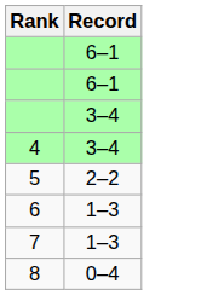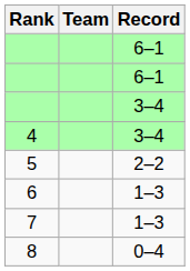 <table class="wikitable">
 <tr>
 <th>Rank</th>
+<th>Team</th>
 <th>Record</th>
 </tr>
 <tr bgcolor="#aaffaa">
 <td align=center></td>
+<td></td>
 <td align=center>6–1</td>
 </tr>
 <tr bgcolor="#aaffaa">
 <td align=center></td>
+<td></td>
 <td align=center>6–1</td>
 </tr>
 <tr bgcolor="#aaffaa">
 <td align=center></td>
+<td></td>
 <td align=center>3–4</td>
 </tr>
 <tr bgcolor="#aaffaa">
 <td align=center>4</td>
+<td></td>
 <td align=center>3–4</td>
 </tr>
 <tr>
 <td align=center>5</td>
+<td></td>
 <td align=center>2–2</td>
 </tr>
 <tr>
 <td align=center>6</td>
+<td></td>
 <td align=center>1–3</td>
 </tr>
 <tr>
 <td align=center>7</td>
+<td></td>
 <td align=center>1–3</td>
 </tr>
 <tr>
 <td align=center>8</td>
+<td></td>
 <td align=center>0–4</td>
 </tr>
 </table>
